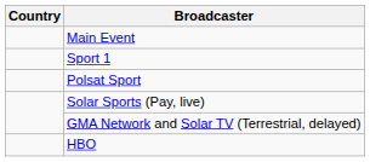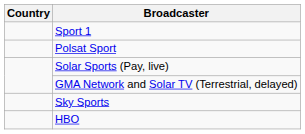 <table class="wikitable">
 <tr>
 <th align=center>Country</th>
 <th align=center>Broadcaster</th>
-</tr>
-<tr>
-<td></td>
-<td><a href='#'>Main Event</a></td>
 </tr>
 <tr>
 <td></td>
 <td><a href='#'>Sport 1</a></td>
 </tr>
 <tr>
 <td></td>
 <td><a href='#'>Polsat Sport</a></td>
 </tr>
 <tr>
 <td style="text-align:left;" rowspan="2"></td>
 <td><a href='#'>Solar Sports</a> (Pay, live)</td>
 </tr>
 <tr>
 <td><a href='#'>GMA Network</a> and <a href='#'>Solar TV</a> (Terrestrial, delayed)</td>
 </tr>
 <tr>
 <td></td>
+<td><a href='#'>Sky Sports</a></td>
+</tr>
+<tr>
+<td></td>
 <td><a href='#'>HBO</a></td>
 </tr>
 </table>
